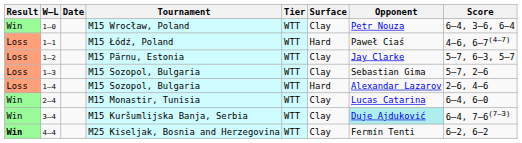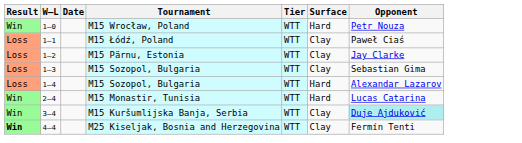 <table class="sortable wikitable">
 <tr>
 <th>Result</th>
 <th class="unsortable">W–L</th>
 <th>Date</th>
 <th>Tournament</th>
 <th>Tier</th>
 <th>Surface</th>
 <th>Opponent</th>
-<th class="unsortable">Score</th>
 </tr>
 <tr>
 <td bgcolor=98fb98>Win</td>
 <td><small>1–0</small></td>
 <td></td>
 <td bgcolor=cffcff>M15 Wrocław, Poland</td>
 <td bgcolor=cffcff>WTT</td>
-<td>Clay</td>
+<td>Hard</td>
 <td> <a href='#'>Petr Nouza</a></td>
-<td>6–4, 3–6, 6–4</td>
 </tr>
 <tr>
 <td bgcolor=FFA07A>Loss</td>
 <td><small>1–1</small></td>
 <td></td>
 <td bgcolor=cffcff>M15 Łódź, Poland</td>
 <td bgcolor=cffcff>WTT</td>
-<td>Hard</td>
+<td>Clay</td>
 <td> Paweł Ciaś</td>
-<td>4–6, 6–7<sup>(4–7)</sup></td>
 </tr>
 <tr>
 <td bgcolor=FFA07A>Loss</td>
 <td><small>1–2</small></td>
 <td></td>
 <td bgcolor=cffcff>M15 Pärnu, Estonia</td>
 <td bgcolor=cffcff>WTT</td>
 <td>Clay</td>
 <td> <a href='#'>Jay Clarke</a></td>
-<td>5–7, 6–3, 5–7</td>
 </tr>
 <tr>
 <td bgcolor=FFA07A>Loss</td>
 <td><small>1–3</small></td>
 <td></td>
 <td bgcolor=cffcff>M15 Sozopol, Bulgaria</td>
 <td bgcolor=cffcff>WTT</td>
 <td>Clay</td>
 <td> Sebastian Gima</td>
-<td>5–7, 2–6</td>
 </tr>
 <tr>
 <td bgcolor=FFA07A>Loss</td>
 <td><small>1–4</small></td>
 <td></td>
 <td bgcolor=cffcff>M15 Sozopol, Bulgaria</td>
 <td bgcolor=cffcff>WTT</td>
 <td>Hard</td>
 <td> <a href='#'>Alexandar Lazarov</a></td>
-<td>2–6, 4–6</td>
 </tr>
 <tr>
 <td bgcolor=98fb98>Win</td>
 <td><small>2–4</small></td>
 <td></td>
 <td bgcolor=cffcff>M15 Monastir, Tunisia</td>
 <td bgcolor=cffcff>WTT</td>
-<td>Clay</td>
+<td>Hard</td>
 <td> <a href='#'>Lucas Catarina</a></td>
-<td>6–4, 6–0</td>
 </tr>
 <tr>
 <td bgcolor=98fb98>Win</td>
 <td><small>3–4</small></td>
 <td></td>
 <td bgcolor=cffcff>M15 Kuršumlijska Banja, Serbia</td>
 <td bgcolor=cffcff>WTT</td>
 <td>Clay</td>
 <td style="background: paleturquoise;"> <a href='#'>Duje Ajduković</a></td>
-<td>6–4, 7–6<sup>(7–3)</sup></td>
 </tr>
 <tr>
 <td bgcolor=98fb98><strong>Win</strong></td>
 <td><small>4–4</small></td>
 <td></td>
 <td bgcolor=cffcff>M25 Kiseljak, Bosnia and Herzegovina</td>
 <td bgcolor=cffcff>WTT</td>
 <td>Clay</td>
 <td> Fermín Tenti</td>
-<td>6–2, 6–2</td>
 </tr>
 </table>
